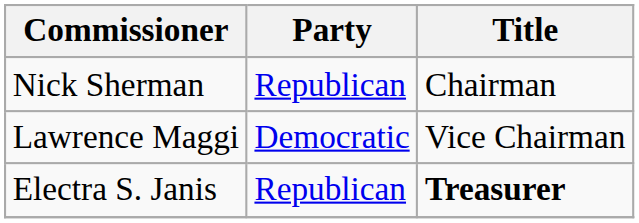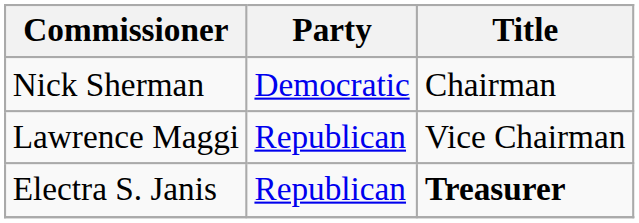 <table class="wikitable">
 <tr>
 <th>Commissioner</th>
 <th>Party</th>
 <th>Title</th>
 </tr>
 <tr>
 <td>Nick Sherman</td>
-<td><a href='#'>Republican</a></td>
+<td><a href='#'>Democratic</a></td>
 <td>Chairman</td>
 </tr>
 <tr>
 <td>Lawrence Maggi</td>
-<td><a href='#'>Democratic</a></td>
+<td><a href='#'>Republican</a></td>
 <td>Vice Chairman</td>
 </tr>
 <tr>
 <td>Electra S. Janis</td>
 <td><a href='#'>Republican</a></td>
 <td><strong>Treasurer</strong></td>
 </tr>
 <tr>
 </tr>
 </table>
